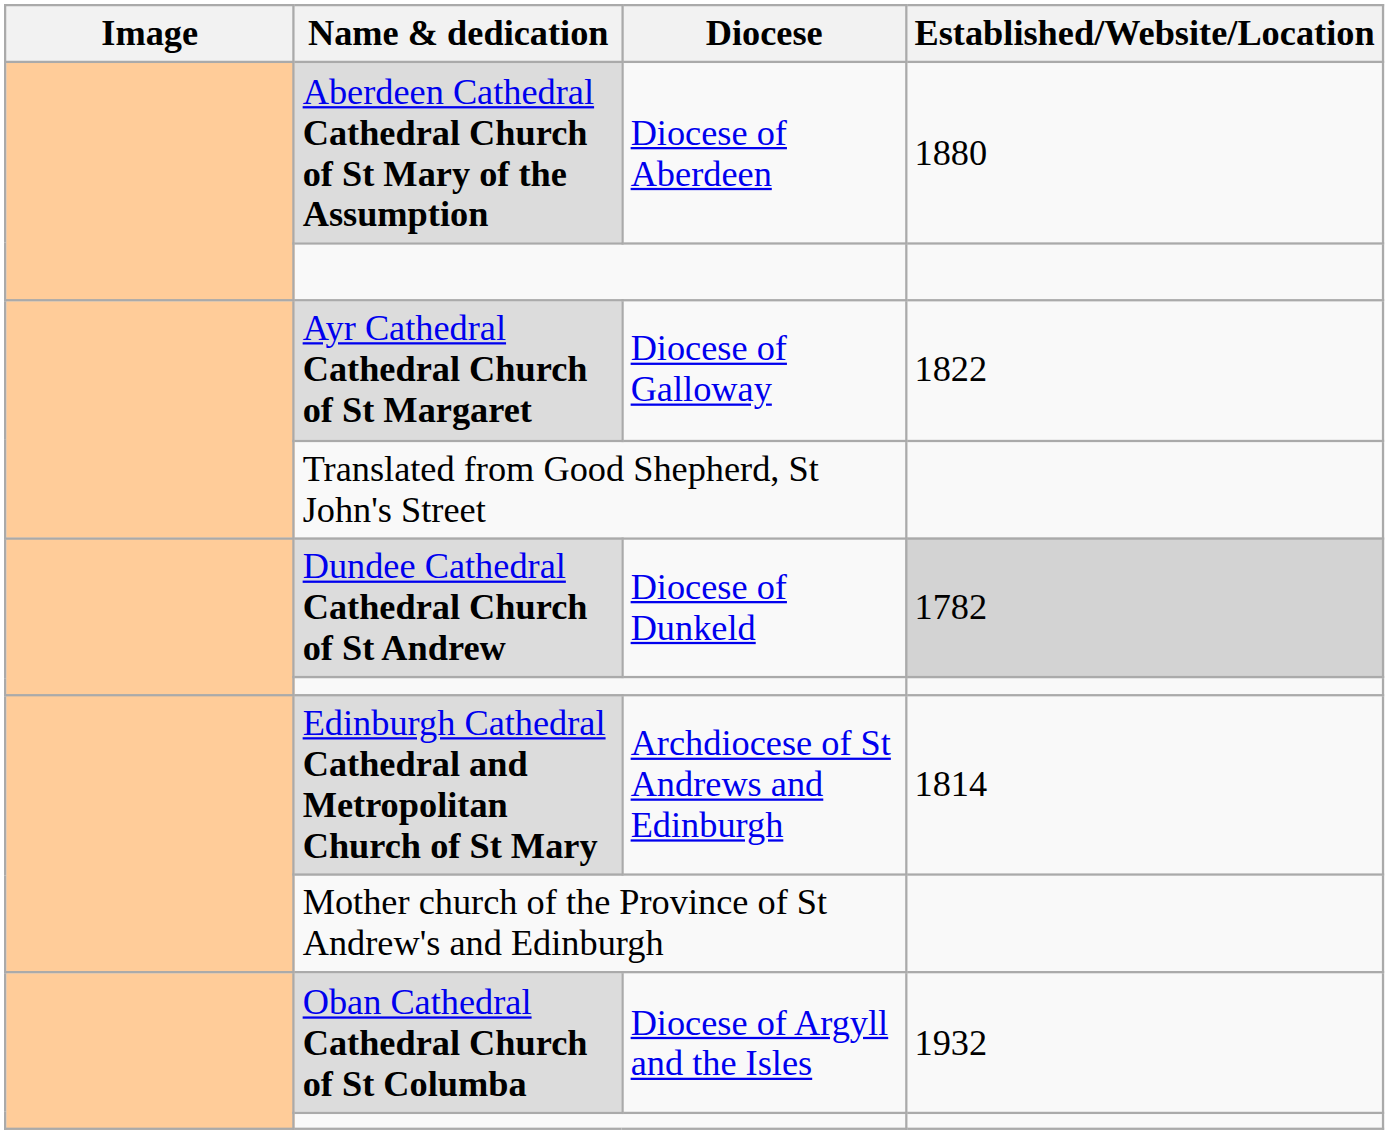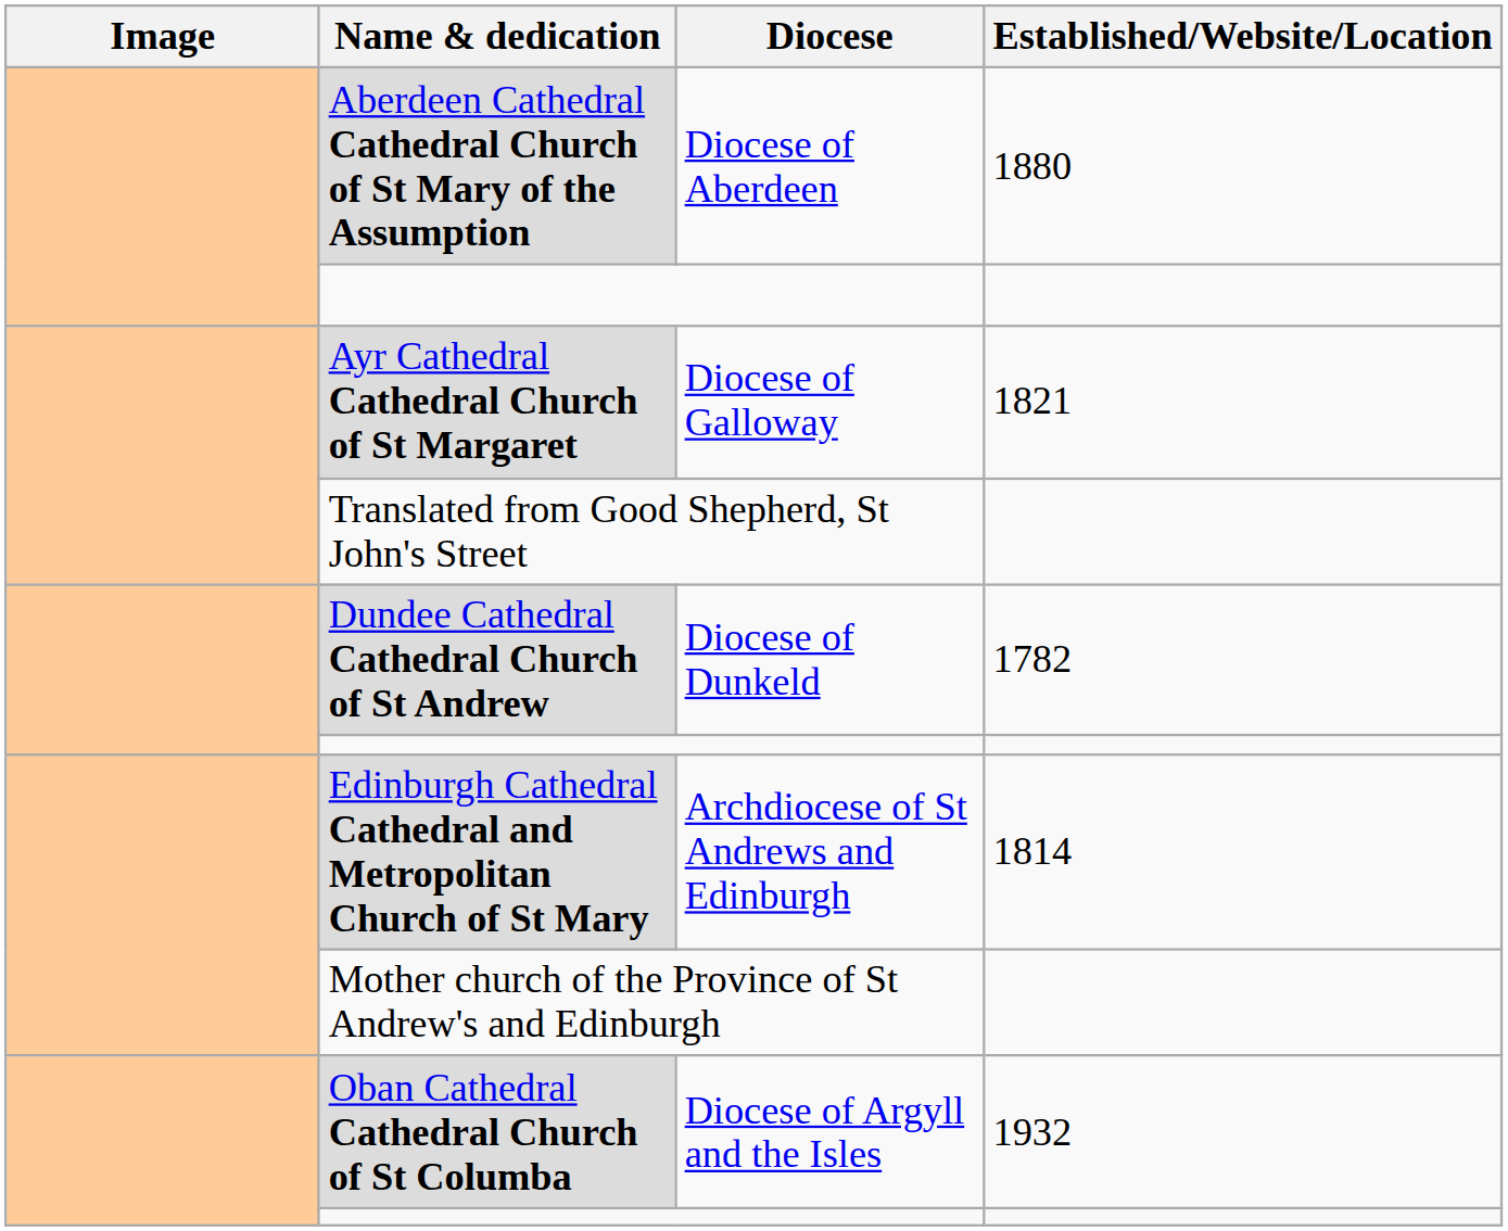 <table class="wikitable">
 <tr>
 <th>Image</th>
 <th>Name & dedication</th>
 <th>Diocese</th>
 <th>Established/Website/Location</th>
 </tr>
 <tr>
 <td rowspan="2" bgcolor="#FFCC99" width="120" align="center"></td>
 <td bgcolor="Gainsboro"><a href='#'>Aberdeen Cathedral</a><br><strong>Cathedral Church of St Mary of the Assumption</strong></td>
 <td><a href='#'>Diocese of Aberdeen</a></td>
 <td>1880</td>
 </tr>
 <tr>
 <td colspan="2"></td>
 <td><br></td>
 </tr>
 <tr>
 <td rowspan="2" bgcolor="#FFCC99" align="center"></td>
 <td bgcolor="Gainsboro"><a href='#'>Ayr Cathedral</a><br><strong>Cathedral Church of St Margaret</strong></td>
 <td><a href='#'>Diocese of Galloway</a></td>
-<td>1822</td>
+<td>1821</td>
 </tr>
 <tr>
 <td colspan="2">Translated from Good Shepherd, St John's Street</td>
 <td></td>
 </tr>
 <tr>
 <td rowspan="2" bgcolor="#FFCC99" align="center"></td>
 <td bgcolor="Gainsboro"><a href='#'>Dundee Cathedral</a><br><strong>Cathedral Church of St Andrew</strong></td>
 <td><a href='#'>Diocese of Dunkeld</a></td>
-<td style="background: lightgrey;">1782</td>
+<td>1782</td>
 </tr>
 <tr>
 <td colspan="2"></td>
 <td></td>
 </tr>
 <tr>
 <td rowspan="2" bgcolor="#FFCC99" align="center"></td>
 <td bgcolor="Gainsboro"><a href='#'>Edinburgh Cathedral</a><br><strong>Cathedral and Metropolitan Church of St Mary</strong></td>
 <td><a href='#'>Archdiocese of St Andrews and Edinburgh</a></td>
 <td>1814</td>
 </tr>
 <tr>
 <td colspan="2">Mother church of the Province of St Andrew's and Edinburgh</td>
 <td><br></td>
 </tr>
 <tr>
 <td rowspan="2" bgcolor="#FFCC99" align="center"></td>
 <td bgcolor="Gainsboro"><a href='#'>Oban Cathedral</a><br><strong>Cathedral Church of St Columba</strong></td>
 <td><a href='#'>Diocese of Argyll and the Isles</a></td>
 <td>1932</td>
 </tr>
 <tr>
 <td colspan="2"></td>
 <td></td>
 </tr>
 </table>
